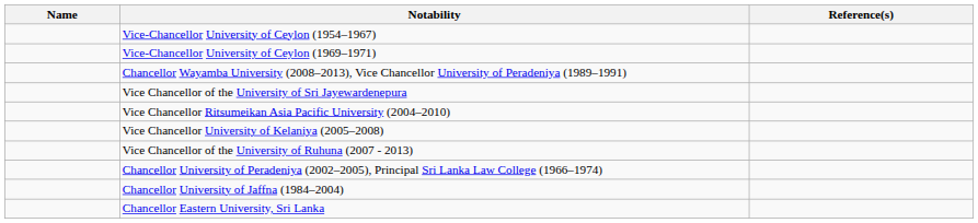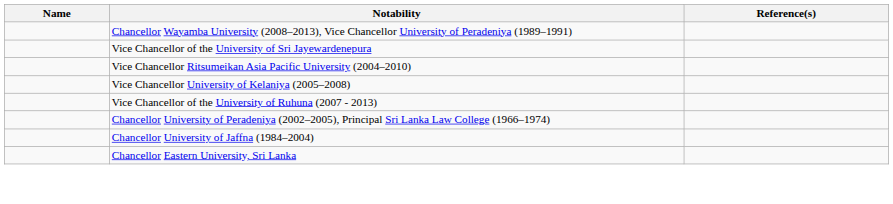 <table class="wikitable sortable" style="width:100%">
 <tr>
 <th style="width:*;">Name</th>
 <th style="width:65%;" class="unsortable">Notability</th>
 <th style="width:*;" class="unsortable">Reference(s)</th>
-</tr>
-<tr>
-<td></td>
-<td><a href='#'>Vice-Chancellor</a> <a href='#'>University of Ceylon</a> (1954–1967)</td>
-<td style="text-align:center;"></td>
-</tr>
-<tr>
-<td></td>
-<td><a href='#'>Vice-Chancellor</a> <a href='#'>University of Ceylon</a> (1969–1971)</td>
-<td style="text-align:center;"></td>
 </tr>
 <tr>
 <td></td>
 <td><a href='#'>Chancellor</a> <a href='#'>Wayamba University</a> (2008–2013), Vice Chancellor <a href='#'>University of Peradeniya</a> (1989–1991)</td>
 <td style="text-align:center;"></td>
 </tr>
 <tr>
 <td></td>
 <td>Vice Chancellor of the <a href='#'>University of Sri Jayewardenepura</a></td>
 <td style="text-align:center;"></td>
 </tr>
 <tr>
 <td></td>
 <td>Vice Chancellor <a href='#'>Ritsumeikan Asia Pacific University</a> (2004–2010)</td>
 <td style="text-align:center;"></td>
 </tr>
 <tr>
 <td></td>
 <td>Vice Chancellor <a href='#'>University of Kelaniya</a> (2005–2008)</td>
 <td style="text-align:center;"></td>
 </tr>
 <tr>
 <td></td>
 <td>Vice Chancellor of the <a href='#'>University of Ruhuna</a> (2007 - 2013)</td>
 <td style="text-align:center;"></td>
 </tr>
 <tr>
 <td></td>
 <td><a href='#'>Chancellor</a> <a href='#'>University of Peradeniya</a> (2002–2005), Principal <a href='#'>Sri Lanka Law College</a> (1966–1974)</td>
 <td style="text-align:center;"></td>
 </tr>
 <tr>
 <td></td>
 <td><a href='#'>Chancellor</a> <a href='#'>University of Jaffna</a> (1984–2004)</td>
 <td style="text-align:center;"></td>
 </tr>
 <tr>
 <td></td>
 <td><a href='#'>Chancellor</a> <a href='#'>Eastern University, Sri Lanka</a></td>
 <td style="text-align:center;"></td>
 </tr>
 </table>
